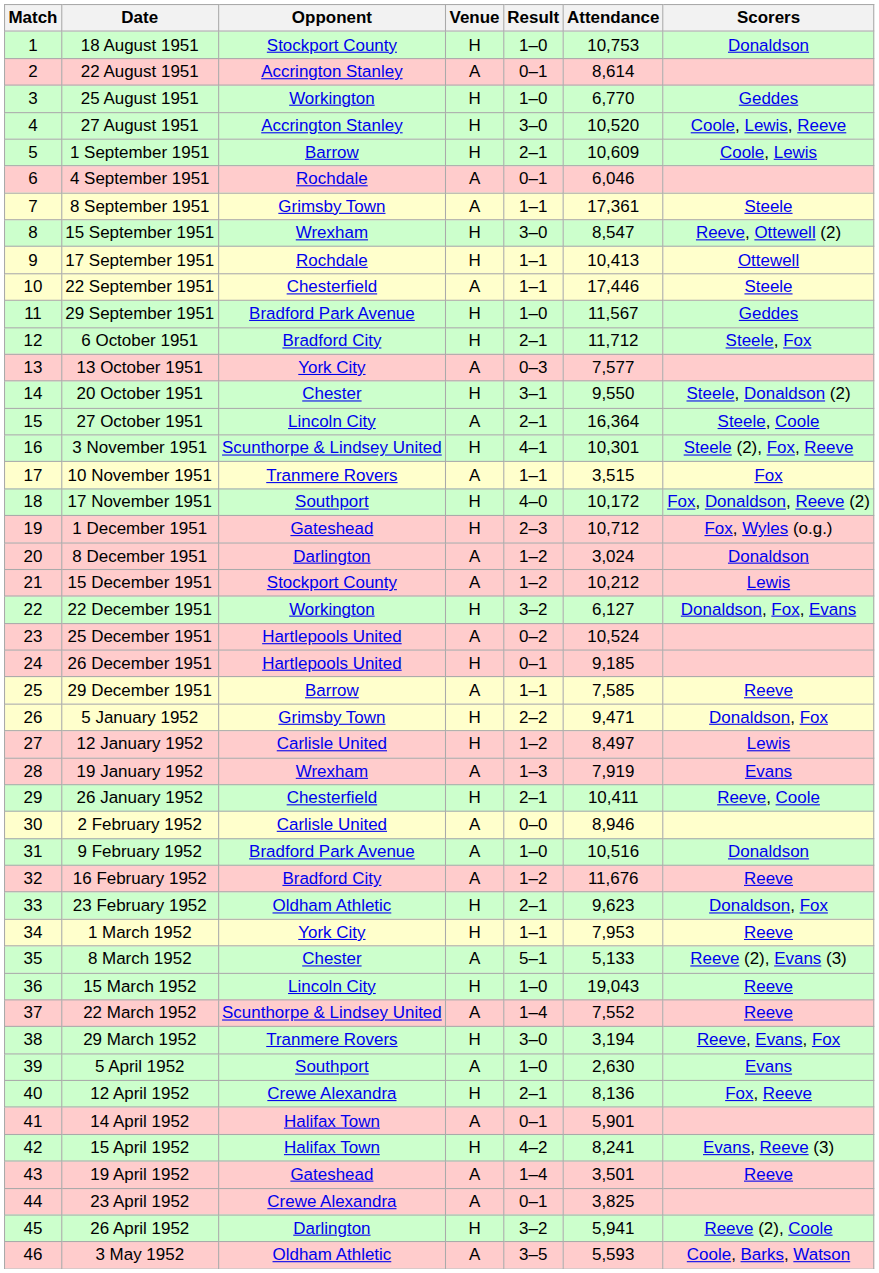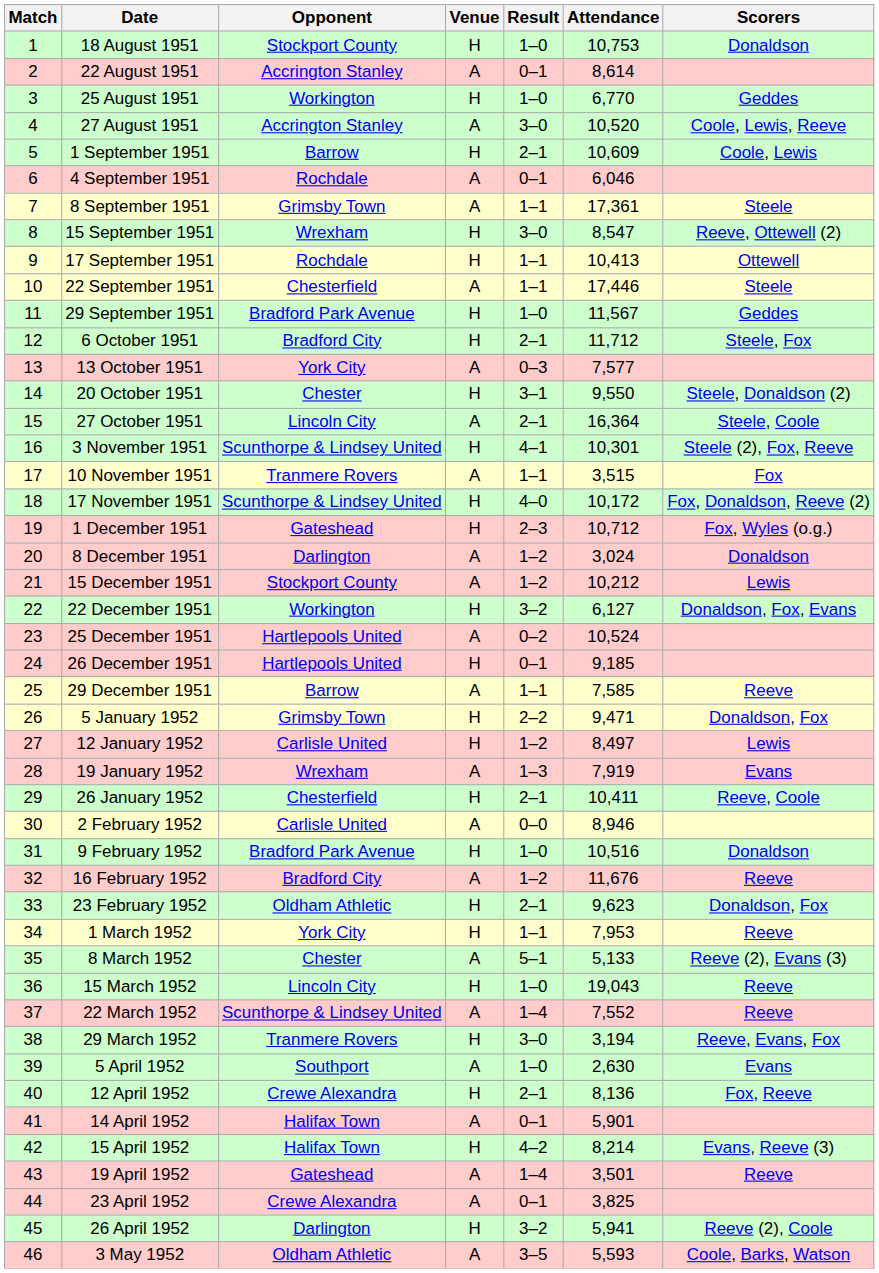 <table class="wikitable " style="font-size:100%; text-align:center">
 <tr>
 <th>Match</th>
 <th>Date</th>
 <th>Opponent</th>
 <th>Venue</th>
 <th>Result</th>
 <th>Attendance</th>
 <th>Scorers</th>
 </tr>
 <tr style="background: #CCFFCC;">
 <td>1</td>
 <td>18 August 1951</td>
 <td><a href='#'>Stockport County</a></td>
 <td>H</td>
 <td>1–0</td>
 <td>10,753</td>
 <td><a href='#'>Donaldson</a></td>
 </tr>
 <tr style="background: #FFCCCC;">
 <td>2</td>
 <td>22 August 1951</td>
 <td><a href='#'>Accrington Stanley</a></td>
 <td>A</td>
 <td>0–1</td>
 <td>8,614</td>
 <td></td>
 </tr>
 <tr style="background: #CCFFCC;">
 <td>3</td>
 <td>25 August 1951</td>
 <td><a href='#'>Workington</a></td>
 <td>H</td>
 <td>1–0</td>
 <td>6,770</td>
 <td><a href='#'>Geddes</a></td>
 </tr>
 <tr style="background: #CCFFCC;">
 <td>4</td>
 <td>27 August 1951</td>
 <td><a href='#'>Accrington Stanley</a></td>
-<td>H</td>
+<td>A</td>
 <td>3–0</td>
 <td>10,520</td>
 <td><a href='#'>Coole</a>, <a href='#'>Lewis</a>, <a href='#'>Reeve</a></td>
 </tr>
 <tr style="background: #CCFFCC;">
 <td>5</td>
 <td>1 September 1951</td>
 <td><a href='#'>Barrow</a></td>
 <td>H</td>
 <td>2–1</td>
 <td>10,609</td>
 <td><a href='#'>Coole</a>, <a href='#'>Lewis</a></td>
 </tr>
 <tr style="background: #FFCCCC;">
 <td>6</td>
 <td>4 September 1951</td>
 <td><a href='#'>Rochdale</a></td>
 <td>A</td>
 <td>0–1</td>
 <td>6,046</td>
 <td></td>
 </tr>
 <tr style="background: #FFFFCC;">
 <td>7</td>
 <td>8 September 1951</td>
 <td><a href='#'>Grimsby Town</a></td>
 <td>A</td>
 <td>1–1</td>
 <td>17,361</td>
 <td><a href='#'>Steele</a></td>
 </tr>
 <tr style="background: #CCFFCC;">
 <td>8</td>
 <td>15 September 1951</td>
 <td><a href='#'>Wrexham</a></td>
 <td>H</td>
 <td>3–0</td>
 <td>8,547</td>
 <td><a href='#'>Reeve</a>, <a href='#'>Ottewell</a> (2)</td>
 </tr>
 <tr style="background: #FFFFCC;">
 <td>9</td>
 <td>17 September 1951</td>
 <td><a href='#'>Rochdale</a></td>
 <td>H</td>
 <td>1–1</td>
 <td>10,413</td>
 <td><a href='#'>Ottewell</a></td>
 </tr>
 <tr style="background: #FFFFCC;">
 <td>10</td>
 <td>22 September 1951</td>
 <td><a href='#'>Chesterfield</a></td>
 <td>A</td>
 <td>1–1</td>
 <td>17,446</td>
 <td><a href='#'>Steele</a></td>
 </tr>
 <tr style="background: #CCFFCC;">
 <td>11</td>
 <td>29 September 1951</td>
 <td><a href='#'>Bradford Park Avenue</a></td>
 <td>H</td>
 <td>1–0</td>
 <td>11,567</td>
 <td><a href='#'>Geddes</a></td>
 </tr>
 <tr style="background: #CCFFCC;">
 <td>12</td>
 <td>6 October 1951</td>
 <td><a href='#'>Bradford City</a></td>
 <td>H</td>
 <td>2–1</td>
 <td>11,712</td>
 <td><a href='#'>Steele</a>, <a href='#'>Fox</a></td>
 </tr>
 <tr style="background: #FFCCCC;">
 <td>13</td>
 <td>13 October 1951</td>
 <td><a href='#'>York City</a></td>
 <td>A</td>
 <td>0–3</td>
 <td>7,577</td>
 <td></td>
 </tr>
 <tr style="background: #CCFFCC;">
 <td>14</td>
 <td>20 October 1951</td>
 <td><a href='#'>Chester</a></td>
 <td>H</td>
 <td>3–1</td>
 <td>9,550</td>
 <td><a href='#'>Steele</a>, <a href='#'>Donaldson</a> (2)</td>
 </tr>
 <tr style="background: #CCFFCC;">
 <td>15</td>
 <td>27 October 1951</td>
 <td><a href='#'>Lincoln City</a></td>
 <td>A</td>
 <td>2–1</td>
 <td>16,364</td>
 <td><a href='#'>Steele</a>, <a href='#'>Coole</a></td>
 </tr>
 <tr style="background: #CCFFCC;">
 <td>16</td>
 <td>3 November 1951</td>
 <td><a href='#'>Scunthorpe & Lindsey United</a></td>
 <td>H</td>
 <td>4–1</td>
 <td>10,301</td>
 <td><a href='#'>Steele</a> (2), <a href='#'>Fox</a>, <a href='#'>Reeve</a></td>
 </tr>
 <tr style="background: #FFFFCC;">
 <td>17</td>
 <td>10 November 1951</td>
 <td><a href='#'>Tranmere Rovers</a></td>
 <td>A</td>
 <td>1–1</td>
 <td>3,515</td>
 <td><a href='#'>Fox</a></td>
 </tr>
 <tr style="background: #CCFFCC;">
 <td>18</td>
 <td>17 November 1951</td>
-<td><a href='#'>Southport</a></td>
+<td><a href='#'>Scunthorpe & Lindsey United</a></td>
 <td>H</td>
 <td>4–0</td>
 <td>10,172</td>
 <td><a href='#'>Fox</a>, <a href='#'>Donaldson</a>, <a href='#'>Reeve</a> (2)</td>
 </tr>
 <tr style="background: #FFCCCC;">
 <td>19</td>
 <td>1 December 1951</td>
 <td><a href='#'>Gateshead</a></td>
 <td>H</td>
 <td>2–3</td>
 <td>10,712</td>
 <td><a href='#'>Fox</a>, <a href='#'>Wyles</a> (o.g.)</td>
 </tr>
 <tr style="background: #FFCCCC;">
 <td>20</td>
 <td>8 December 1951</td>
 <td><a href='#'>Darlington</a></td>
 <td>A</td>
 <td>1–2</td>
 <td>3,024</td>
 <td><a href='#'>Donaldson</a></td>
 </tr>
 <tr style="background: #FFCCCC;">
 <td>21</td>
 <td>15 December 1951</td>
 <td><a href='#'>Stockport County</a></td>
 <td>A</td>
 <td>1–2</td>
 <td>10,212</td>
 <td><a href='#'>Lewis</a></td>
 </tr>
 <tr style="background: #CCFFCC;">
 <td>22</td>
 <td>22 December 1951</td>
 <td><a href='#'>Workington</a></td>
 <td>H</td>
 <td>3–2</td>
 <td>6,127</td>
 <td><a href='#'>Donaldson</a>, <a href='#'>Fox</a>, <a href='#'>Evans</a></td>
 </tr>
 <tr style="background: #FFCCCC;">
 <td>23</td>
 <td>25 December 1951</td>
 <td><a href='#'>Hartlepools United</a></td>
 <td>A</td>
 <td>0–2</td>
 <td>10,524</td>
 <td></td>
 </tr>
 <tr style="background: #FFCCCC;">
 <td>24</td>
 <td>26 December 1951</td>
 <td><a href='#'>Hartlepools United</a></td>
 <td>H</td>
 <td>0–1</td>
 <td>9,185</td>
 <td></td>
 </tr>
 <tr style="background: #FFFFCC;">
 <td>25</td>
 <td>29 December 1951</td>
 <td><a href='#'>Barrow</a></td>
 <td>A</td>
 <td>1–1</td>
 <td>7,585</td>
 <td><a href='#'>Reeve</a></td>
 </tr>
 <tr style="background: #FFFFCC;">
 <td>26</td>
 <td>5 January 1952</td>
 <td><a href='#'>Grimsby Town</a></td>
 <td>H</td>
 <td>2–2</td>
 <td>9,471</td>
 <td><a href='#'>Donaldson</a>, <a href='#'>Fox</a></td>
 </tr>
 <tr style="background: #FFCCCC;">
 <td>27</td>
 <td>12 January 1952</td>
 <td><a href='#'>Carlisle United</a></td>
 <td>H</td>
 <td>1–2</td>
 <td>8,497</td>
 <td><a href='#'>Lewis</a></td>
 </tr>
 <tr style="background: #FFCCCC;">
 <td>28</td>
 <td>19 January 1952</td>
 <td><a href='#'>Wrexham</a></td>
 <td>A</td>
 <td>1–3</td>
 <td>7,919</td>
 <td><a href='#'>Evans</a></td>
 </tr>
 <tr style="background: #CCFFCC;">
 <td>29</td>
 <td>26 January 1952</td>
 <td><a href='#'>Chesterfield</a></td>
 <td>H</td>
 <td>2–1</td>
 <td>10,411</td>
 <td><a href='#'>Reeve</a>, <a href='#'>Coole</a></td>
 </tr>
 <tr style="background: #FFFFCC;">
 <td>30</td>
 <td>2 February 1952</td>
 <td><a href='#'>Carlisle United</a></td>
 <td>A</td>
 <td>0–0</td>
 <td>8,946</td>
 <td></td>
 </tr>
 <tr style="background: #CCFFCC;">
 <td>31</td>
 <td>9 February 1952</td>
 <td><a href='#'>Bradford Park Avenue</a></td>
-<td>A</td>
+<td>H</td>
 <td>1–0</td>
 <td>10,516</td>
 <td><a href='#'>Donaldson</a></td>
 </tr>
 <tr style="background: #FFCCCC;">
 <td>32</td>
 <td>16 February 1952</td>
 <td><a href='#'>Bradford City</a></td>
 <td>A</td>
 <td>1–2</td>
 <td>11,676</td>
 <td><a href='#'>Reeve</a></td>
 </tr>
 <tr style="background: #CCFFCC;">
 <td>33</td>
 <td>23 February 1952</td>
 <td><a href='#'>Oldham Athletic</a></td>
 <td>H</td>
 <td>2–1</td>
 <td>9,623</td>
 <td><a href='#'>Donaldson</a>, <a href='#'>Fox</a></td>
 </tr>
 <tr style="background: #FFFFCC;">
 <td>34</td>
 <td>1 March 1952</td>
 <td><a href='#'>York City</a></td>
 <td>H</td>
 <td>1–1</td>
 <td>7,953</td>
 <td><a href='#'>Reeve</a></td>
 </tr>
 <tr style="background: #CCFFCC;">
 <td>35</td>
 <td>8 March 1952</td>
 <td><a href='#'>Chester</a></td>
 <td>A</td>
 <td>5–1</td>
 <td>5,133</td>
 <td><a href='#'>Reeve</a> (2), <a href='#'>Evans</a> (3)</td>
 </tr>
 <tr style="background: #CCFFCC;">
 <td>36</td>
 <td>15 March 1952</td>
 <td><a href='#'>Lincoln City</a></td>
 <td>H</td>
 <td>1–0</td>
 <td>19,043</td>
 <td><a href='#'>Reeve</a></td>
 </tr>
 <tr style="background: #FFCCCC;">
 <td>37</td>
 <td>22 March 1952</td>
 <td><a href='#'>Scunthorpe & Lindsey United</a></td>
 <td>A</td>
 <td>1–4</td>
 <td>7,552</td>
 <td><a href='#'>Reeve</a></td>
 </tr>
 <tr style="background: #CCFFCC;">
 <td>38</td>
 <td>29 March 1952</td>
 <td><a href='#'>Tranmere Rovers</a></td>
 <td>H</td>
 <td>3–0</td>
 <td>3,194</td>
 <td><a href='#'>Reeve</a>, <a href='#'>Evans</a>, <a href='#'>Fox</a></td>
 </tr>
 <tr style="background: #CCFFCC;">
 <td>39</td>
 <td>5 April 1952</td>
 <td><a href='#'>Southport</a></td>
 <td>A</td>
 <td>1–0</td>
 <td>2,630</td>
 <td><a href='#'>Evans</a></td>
 </tr>
 <tr style="background: #CCFFCC;">
 <td>40</td>
 <td>12 April 1952</td>
 <td><a href='#'>Crewe Alexandra</a></td>
 <td>H</td>
 <td>2–1</td>
 <td>8,136</td>
 <td><a href='#'>Fox</a>, <a href='#'>Reeve</a></td>
 </tr>
 <tr style="background: #FFCCCC;">
 <td>41</td>
 <td>14 April 1952</td>
 <td><a href='#'>Halifax Town</a></td>
 <td>A</td>
 <td>0–1</td>
 <td>5,901</td>
 <td></td>
 </tr>
 <tr style="background: #CCFFCC;">
 <td>42</td>
 <td>15 April 1952</td>
 <td><a href='#'>Halifax Town</a></td>
 <td>H</td>
 <td>4–2</td>
-<td>8,241</td>
+<td>8,214</td>
 <td><a href='#'>Evans</a>, <a href='#'>Reeve</a> (3)</td>
 </tr>
 <tr style="background: #FFCCCC;">
 <td>43</td>
 <td>19 April 1952</td>
 <td><a href='#'>Gateshead</a></td>
 <td>A</td>
 <td>1–4</td>
 <td>3,501</td>
 <td><a href='#'>Reeve</a></td>
 </tr>
 <tr style="background: #FFCCCC;">
 <td>44</td>
 <td>23 April 1952</td>
 <td><a href='#'>Crewe Alexandra</a></td>
 <td>A</td>
 <td>0–1</td>
 <td>3,825</td>
 <td></td>
 </tr>
 <tr style="background: #CCFFCC;">
 <td>45</td>
 <td>26 April 1952</td>
 <td><a href='#'>Darlington</a></td>
 <td>H</td>
 <td>3–2</td>
 <td>5,941</td>
 <td><a href='#'>Reeve</a> (2), <a href='#'>Coole</a></td>
 </tr>
 <tr style="background: #FFCCCC;">
 <td>46</td>
 <td>3 May 1952</td>
 <td><a href='#'>Oldham Athletic</a></td>
 <td>A</td>
 <td>3–5</td>
 <td>5,593</td>
 <td><a href='#'>Coole</a>, <a href='#'>Barks</a>, <a href='#'>Watson</a></td>
 </tr>
 </table>
